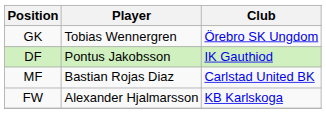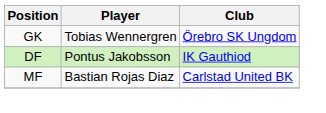 <table class="wikitable" style="text-align:center; float:left; margin-right:1em;">
 <tr>
 <th>Position</th>
 <th>Player</th>
 <th>Club</th>
 </tr>
 <tr>
 <td>GK</td>
 <td align="left"> Tobias Wennergren</td>
 <td align="left"><a href='#'>Örebro SK Ungdom</a></td>
 </tr>
 <tr bgcolor=#D0F0C0>
 <td>DF</td>
 <td align="left"> Pontus Jakobsson</td>
 <td align="left"><a href='#'>IK Gauthiod</a></td>
 </tr>
 <tr>
 <td>MF</td>
 <td align="left"> Bastian Rojas Diaz</td>
 <td align="left"><a href='#'>Carlstad United BK</a></td>
 </tr>
 <tr>
-<td>FW</td>
-<td align="left"> Alexander Hjalmarsson</td>
-<td align="left"><a href='#'>KB Karlskoga</a></td>
-</tr>
-<tr>
 </tr>
 </table>
